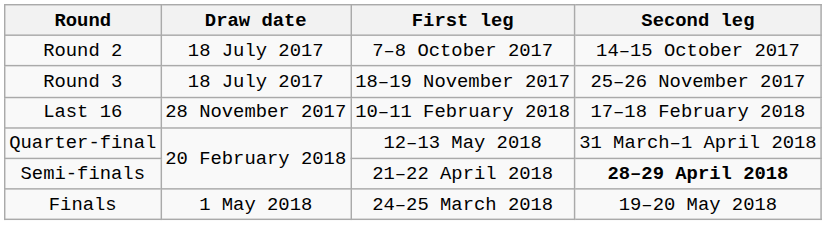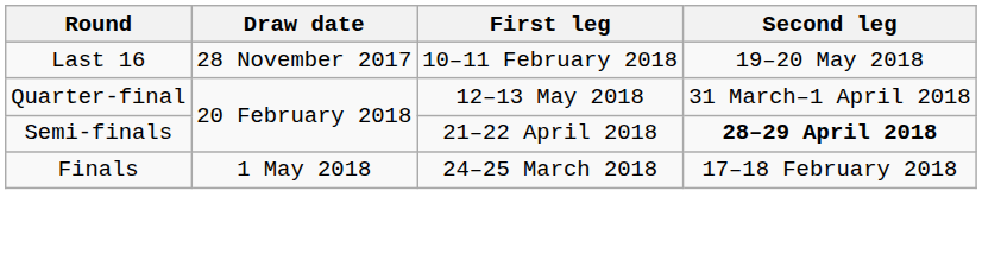 <table class="wikitable" style="text-align:center">
 <tr>
 <th>Round</th>
 <th>Draw date</th>
 <th>First leg</th>
 <th>Second leg</th>
 </tr>
 <tr>
-<td>Round 2</td>
-<td>18 July 2017</td>
-<td>7–8 October 2017</td>
-<td>14–15 October 2017</td>
-</tr>
-<tr>
-<td>Round 3</td>
-<td>18 July 2017</td>
-<td>18–19 November 2017</td>
-<td>25–26 November 2017</td>
-</tr>
-<tr>
 <td>Last 16</td>
 <td>28 November 2017</td>
 <td>10–11 February 2018</td>
-<td>17–18 February 2018</td>
+<td>19–20 May 2018</td>
 </tr>
 <tr>
 <td>Quarter-final</td>
 <td rowspan="2">20 February 2018</td>
 <td>12–13 May 2018</td>
 <td>31 March–1 April 2018</td>
 </tr>
 <tr>
 <td>Semi-finals</td>
 <td>21–22 April 2018</td>
 <td><strong>28–29 April 2018</strong></td>
 </tr>
 <tr>
 <td>Finals</td>
 <td>1 May 2018</td>
 <td>24–25 March 2018</td>
-<td>19–20 May 2018</td>
+<td>17–18 February 2018</td>
 </tr>
 </table>
